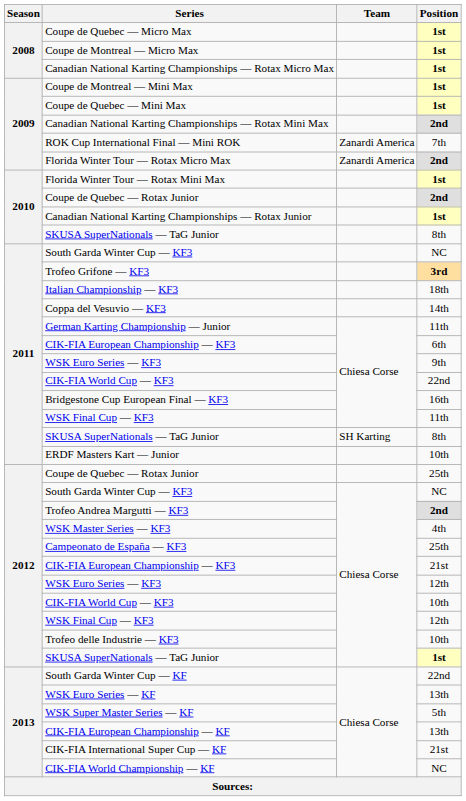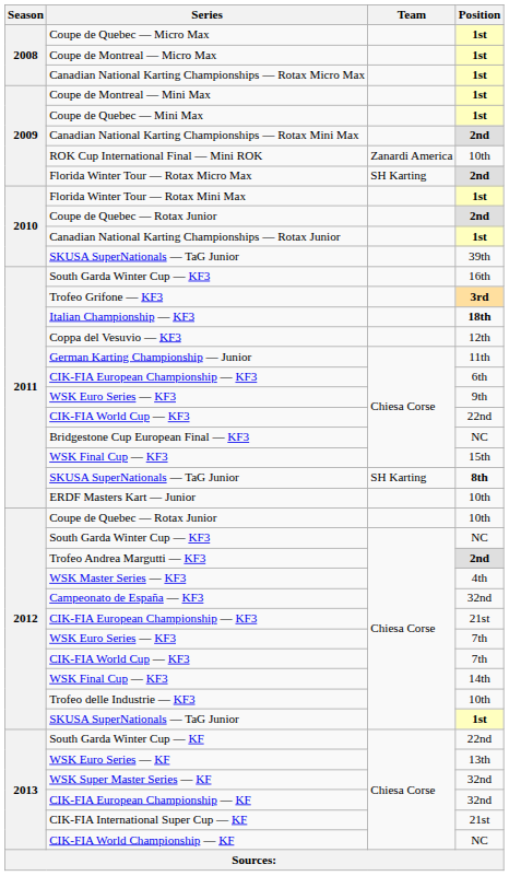 <table class="wikitable" style="font-size: 85%; text-align:center">
 <tr>
 <th>Season</th>
 <th>Series</th>
 <th>Team</th>
 <th>Position</th>
 </tr>
 <tr>
 <th rowspan="3">2008</th>
 <td align="left">Coupe de Quebec — Micro Max</td>
 <td align="left"></td>
 <td style="background:#FFFFBF;"><strong>1st</strong></td>
 </tr>
 <tr>
 <td align="left">Coupe de Montreal — Micro Max</td>
 <td align="left"></td>
 <td style="background:#FFFFBF;"><strong>1st</strong></td>
 </tr>
 <tr>
 <td align="left">Canadian National Karting Championships — Rotax Micro Max</td>
 <td></td>
 <td style="background:#FFFFBF;"><strong>1st</strong></td>
 </tr>
 <tr>
 <th rowspan="5">2009</th>
 <td align="left">Coupe de Montreal — Mini Max</td>
 <td align="left"></td>
 <td style="background:#FFFFBF;"><strong>1st</strong></td>
 </tr>
 <tr>
 <td align="left">Coupe de Quebec — Mini Max</td>
 <td></td>
 <td style="background:#FFFFBF;"><strong>1st</strong></td>
 </tr>
 <tr>
 <td align="left">Canadian National Karting Championships — Rotax Mini Max</td>
 <td></td>
 <td style="background:#DFDFDF;"><strong>2nd</strong></td>
 </tr>
 <tr>
 <td align="left">ROK Cup International Final — Mini ROK</td>
 <td align="left">Zanardi America</td>
-<td>7th</td>
+<td>10th</td>
 </tr>
 <tr>
 <td align="left">Florida Winter Tour — Rotax Micro Max</td>
-<td align="left">Zanardi America</td>
+<td align="left">SH Karting</td>
 <td style="background:#DFDFDF;"><strong>2nd</strong></td>
 </tr>
 <tr>
 <th rowspan="4">2010</th>
 <td align="left">Florida Winter Tour — Rotax Mini Max</td>
 <td></td>
 <td style="background:#FFFFBF;"><strong>1st</strong></td>
 </tr>
 <tr>
 <td align="left">Coupe de Quebec — Rotax Junior</td>
 <td></td>
 <td style="background:#DFDFDF;"><strong>2nd</strong></td>
 </tr>
 <tr>
 <td align="left">Canadian National Karting Championships — Rotax Junior</td>
 <td align="left"></td>
 <td style="background:#FFFFBF;"><strong>1st</strong></td>
 </tr>
 <tr>
 <td align="left"><a href='#'>SKUSA SuperNationals</a> — TaG Junior</td>
 <td align="left"></td>
-<td>8th</td>
+<td>39th</td>
 </tr>
 <tr>
 <th rowspan="12">2011</th>
 <td align="left">South Garda Winter Cup — <a href='#'>KF3</a></td>
 <td align="left"></td>
-<td>NC</td>
+<td>16th</td>
 </tr>
 <tr>
 <td align="left">Trofeo Grifone — <a href='#'>KF3</a></td>
 <td align="left"></td>
 <td style="background:#FFDF9F;"><strong>3rd</strong></td>
 </tr>
 <tr>
 <td align="left"><a href='#'>Italian Championship</a> — <a href='#'>KF3</a></td>
 <td align="left"></td>
-<td>18th</td>
+<td><strong>18th</strong></td>
 </tr>
 <tr>
 <td align="left">Coppa del Vesuvio — <a href='#'>KF3</a></td>
 <td align="left"></td>
-<td>14th</td>
+<td>12th</td>
 </tr>
 <tr>
 <td align="left"><a href='#'>German Karting Championship</a> — Junior</td>
 <td rowspan="6" align="left">Chiesa Corse</td>
 <td>11th</td>
 </tr>
 <tr>
 <td align="left"><a href='#'>CIK-FIA European Championship</a> — <a href='#'>KF3</a></td>
 <td>6th</td>
 </tr>
 <tr>
 <td align="left"><a href='#'>WSK Euro Series</a> — <a href='#'>KF3</a></td>
 <td>9th</td>
 </tr>
 <tr>
 <td align="left"><a href='#'>CIK-FIA World Cup</a> — <a href='#'>KF3</a></td>
 <td>22nd</td>
 </tr>
 <tr>
 <td align="left">Bridgestone Cup European Final — <a href='#'>KF3</a></td>
-<td>16th</td>
+<td>NC</td>
 </tr>
 <tr>
 <td align="left"><a href='#'>WSK Final Cup</a> — <a href='#'>KF3</a></td>
-<td>11th</td>
+<td>15th</td>
 </tr>
 <tr>
 <td align="left"><a href='#'>SKUSA SuperNationals</a> — TaG Junior</td>
 <td align="left">SH Karting</td>
-<td>8th</td>
+<td><strong>8th</strong></td>
 </tr>
 <tr>
 <td align="left">ERDF Masters Kart — Junior</td>
 <td align="left"></td>
 <td>10th</td>
 </tr>
 <tr>
 <th rowspan="11">2012</th>
 <td align="left">Coupe de Quebec — Rotax Junior</td>
 <td align="left"></td>
-<td>25th</td>
+<td>10th</td>
 </tr>
 <tr>
 <td align="left">South Garda Winter Cup — <a href='#'>KF3</a></td>
 <td rowspan="10" align="left">Chiesa Corse</td>
 <td>NC</td>
 </tr>
 <tr>
 <td align="left">Trofeo Andrea Margutti — <a href='#'>KF3</a></td>
 <td style="background:#DFDFDF;"><strong>2nd</strong></td>
 </tr>
 <tr>
 <td align="left"><a href='#'>WSK Master Series</a> — <a href='#'>KF3</a></td>
 <td>4th</td>
 </tr>
 <tr>
 <td align="left"><a href='#'>Campeonato de España</a> — <a href='#'>KF3</a></td>
-<td>25th</td>
+<td>32nd</td>
 </tr>
 <tr>
 <td align="left"><a href='#'>CIK-FIA European Championship</a> — <a href='#'>KF3</a></td>
 <td>21st</td>
 </tr>
 <tr>
 <td align="left"><a href='#'>WSK Euro Series</a> — <a href='#'>KF3</a></td>
-<td>12th</td>
+<td>7th</td>
 </tr>
 <tr>
 <td align="left"><a href='#'>CIK-FIA World Cup</a> — <a href='#'>KF3</a></td>
-<td>10th</td>
+<td>7th</td>
 </tr>
 <tr>
 <td align="left"><a href='#'>WSK Final Cup</a> — <a href='#'>KF3</a></td>
-<td>12th</td>
+<td>14th</td>
 </tr>
 <tr>
 <td align="left">Trofeo delle Industrie — <a href='#'>KF3</a></td>
 <td>10th</td>
 </tr>
 <tr>
 <td align="left"><a href='#'>SKUSA SuperNationals</a> — TaG Junior</td>
 <td style="background:#FFFFBF;"><strong>1st</strong></td>
 </tr>
 <tr>
 <th rowspan="6">2013</th>
 <td align="left">South Garda Winter Cup — <a href='#'>KF</a></td>
 <td rowspan="6" align="left">Chiesa Corse</td>
 <td>22nd</td>
 </tr>
 <tr>
 <td align="left"><a href='#'>WSK Euro Series</a> — <a href='#'>KF</a></td>
 <td>13th</td>
 </tr>
 <tr>
 <td align="left"><a href='#'>WSK Super Master Series</a> — <a href='#'>KF</a></td>
-<td>5th</td>
+<td>32nd</td>
 </tr>
 <tr>
 <td align="left"><a href='#'>CIK-FIA European Championship</a> — <a href='#'>KF</a></td>
-<td>13th</td>
+<td>32nd</td>
 </tr>
 <tr>
 <td align="left">CIK-FIA International Super Cup — <a href='#'>KF</a></td>
 <td>21st</td>
 </tr>
 <tr>
 <td align="left"><a href='#'>CIK-FIA World Championship</a> — <a href='#'>KF</a></td>
 <td>NC</td>
 </tr>
 <tr>
 <th colspan="4">Sources:</th>
 </tr>
 </table>
